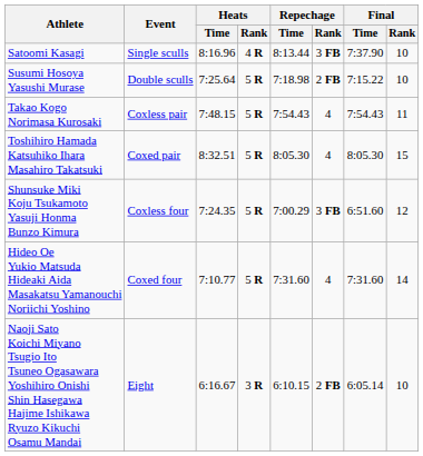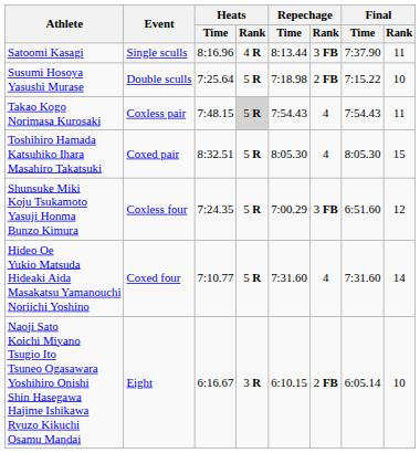 <table class="wikitable" style="font-size:90%">
 <tr>
 <th rowspan="2">Athlete</th>
 <th rowspan="2">Event</th>
 <th colspan="2">Heats</th>
 <th colspan="2">Repechage</th>
 <th colspan="2">Final</th>
 </tr>
 <tr style="font-size:95%">
 <th>Time</th>
 <th>Rank</th>
 <th>Time</th>
 <th>Rank</th>
 <th>Time</th>
 <th>Rank</th>
 </tr>
 <tr align=center>
 <td align=left><a href='#'>Satoomi Kasagi</a></td>
 <td align=left><a href='#'>Single sculls</a></td>
 <td>8:16.96</td>
 <td>4 <strong>R</strong></td>
 <td>8:13.44</td>
 <td>3 <strong>FB</strong></td>
 <td>7:37.90</td>
-<td>10</td>
+<td>11</td>
 </tr>
 <tr align=center>
 <td align=left><a href='#'>Susumi Hosoya</a><br><a href='#'>Yasushi Murase</a></td>
 <td align=left><a href='#'>Double sculls</a></td>
 <td>7:25.64</td>
 <td>5 <strong>R</strong></td>
 <td>7:18.98</td>
 <td>2 <strong>FB</strong></td>
 <td>7:15.22</td>
 <td>10</td>
 </tr>
 <tr align=center>
 <td align=left><a href='#'>Takao Kogo</a><br><a href='#'>Norimasa Kurosaki</a></td>
 <td align=left><a href='#'>Coxless pair</a></td>
 <td>7:48.15</td>
-<td>5 <strong>R</strong></td>
+<td style="background: lightgrey;">5 <strong>R</strong></td>
 <td>7:54.43</td>
 <td>4</td>
 <td>7:54.43</td>
 <td>11</td>
 </tr>
 <tr align=center>
 <td align=left><a href='#'>Toshihiro Hamada</a><br><a href='#'>Katsuhiko Ihara</a><br><a href='#'>Masahiro Takatsuki</a></td>
 <td align=left><a href='#'>Coxed pair</a></td>
 <td>8:32.51</td>
 <td>5 <strong>R</strong></td>
 <td>8:05.30</td>
 <td>4</td>
 <td>8:05.30</td>
 <td>15</td>
 </tr>
 <tr align=center>
 <td align=left><a href='#'>Shunsuke Miki</a><br><a href='#'>Koju Tsukamoto</a><br><a href='#'>Yasuji Honma</a><br><a href='#'>Bunzo Kimura</a></td>
 <td align=left><a href='#'>Coxless four</a></td>
 <td>7:24.35</td>
 <td>5 <strong>R</strong></td>
 <td>7:00.29</td>
 <td>3 <strong>FB</strong></td>
 <td>6:51.60</td>
 <td>12</td>
 </tr>
 <tr align=center>
 <td align=left><a href='#'>Hideo Oe</a><br><a href='#'>Yukio Matsuda</a><br><a href='#'>Hideaki Aida</a><br><a href='#'>Masakatsu Yamanouchi</a><br><a href='#'>Noriichi Yoshino</a></td>
 <td align=left><a href='#'>Coxed four</a></td>
 <td>7:10.77</td>
 <td>5 <strong>R</strong></td>
 <td>7:31.60</td>
 <td>4</td>
 <td>7:31.60</td>
 <td>14</td>
 </tr>
 <tr align=center>
 <td align=left><a href='#'>Naoji Sato</a><br><a href='#'>Koichi Miyano</a><br><a href='#'>Tsugio Ito</a><br><a href='#'>Tsuneo Ogasawara</a><br><a href='#'>Yoshihiro Onishi</a><br><a href='#'>Shin Hasegawa</a><br><a href='#'>Hajime Ishikawa</a><br><a href='#'>Ryuzo Kikuchi</a><br><a href='#'>Osamu Mandai</a></td>
 <td align=left><a href='#'>Eight</a></td>
 <td>6:16.67</td>
 <td>3 <strong>R</strong></td>
 <td>6:10.15</td>
 <td>2 <strong>FB</strong></td>
 <td>6:05.14</td>
 <td>10</td>
 </tr>
 </table>
